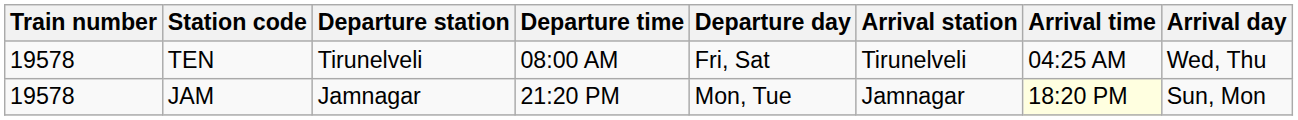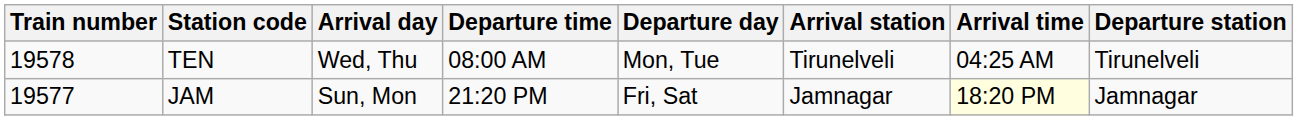 <table class="wikitable">
 <tr>
 <th>Train number</th>
 <th>Station code</th>
-<th>Departure station</th>
+<th>Arrival day</th>
 <th>Departure time</th>
 <th>Departure day</th>
 <th>Arrival station</th>
 <th>Arrival time</th>
-<th>Arrival day</th>
+<th>Departure station</th>
 </tr>
 <tr>
 <td>19578</td>
 <td>TEN</td>
-<td>Tirunelveli</td>
+<td>Wed, Thu</td>
 <td>08:00 AM</td>
-<td>Fri, Sat</td>
+<td>Mon, Tue</td>
 <td>Tirunelveli</td>
 <td>04:25 AM</td>
-<td>Wed, Thu</td>
+<td>Tirunelveli</td>
 </tr>
 <tr>
-<td>19578</td>
+<td>19577</td>
 <td>JAM</td>
-<td>Jamnagar</td>
+<td>Sun, Mon</td>
 <td>21:20 PM</td>
-<td>Mon, Tue</td>
+<td>Fri, Sat</td>
 <td>Jamnagar</td>
 <td style="background: lightyellow;">18:20 PM</td>
-<td>Sun, Mon</td>
+<td>Jamnagar</td>
 </tr>
 </table>
